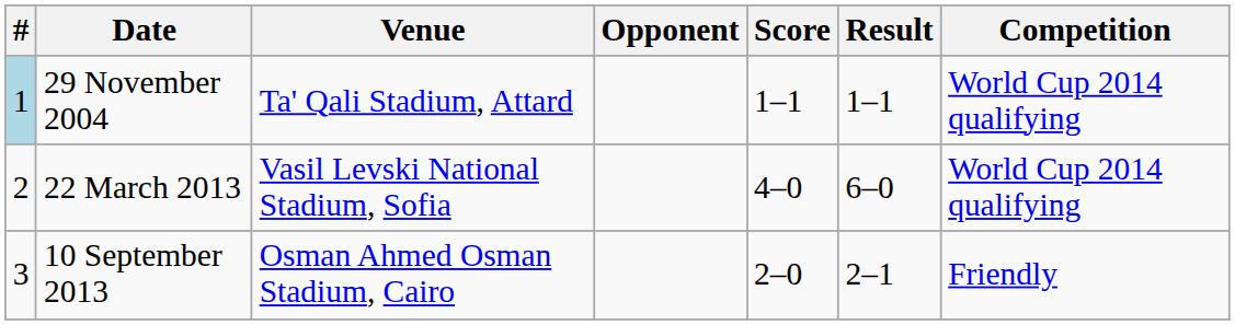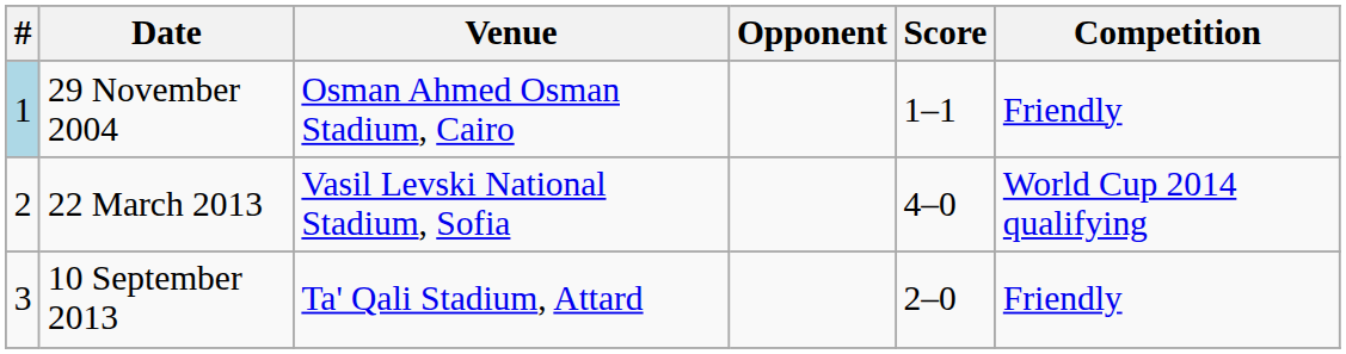 <table class="wikitable">
 <tr>
 <th>#</th>
 <th>Date</th>
 <th>Venue</th>
 <th>Opponent</th>
 <th>Score</th>
-<th>Result</th>
 <th>Competition</th>
 </tr>
 <tr>
 <td style="background: lightblue;">1</td>
 <td>29 November 2004</td>
-<td><a href='#'>Ta' Qali Stadium</a>, <a href='#'>Attard</a></td>
+<td><a href='#'>Osman Ahmed Osman Stadium</a>, <a href='#'>Cairo</a></td>
 <td></td>
 <td>1–1</td>
-<td>1–1</td>
-<td><a href='#'>World Cup 2014 qualifying</a></td>
+<td><a href='#'>Friendly</a></td>
 </tr>
 <tr>
 <td>2</td>
 <td>22 March 2013</td>
 <td><a href='#'>Vasil Levski National Stadium</a>, <a href='#'>Sofia</a></td>
 <td></td>
 <td>4–0</td>
-<td>6–0</td>
 <td><a href='#'>World Cup 2014 qualifying</a></td>
 </tr>
 <tr>
 <td>3</td>
 <td>10 September 2013</td>
-<td><a href='#'>Osman Ahmed Osman Stadium</a>, <a href='#'>Cairo</a></td>
+<td><a href='#'>Ta' Qali Stadium</a>, <a href='#'>Attard</a></td>
 <td></td>
 <td>2–0</td>
-<td>2–1</td>
 <td><a href='#'>Friendly</a></td>
 </tr>
 </table>
